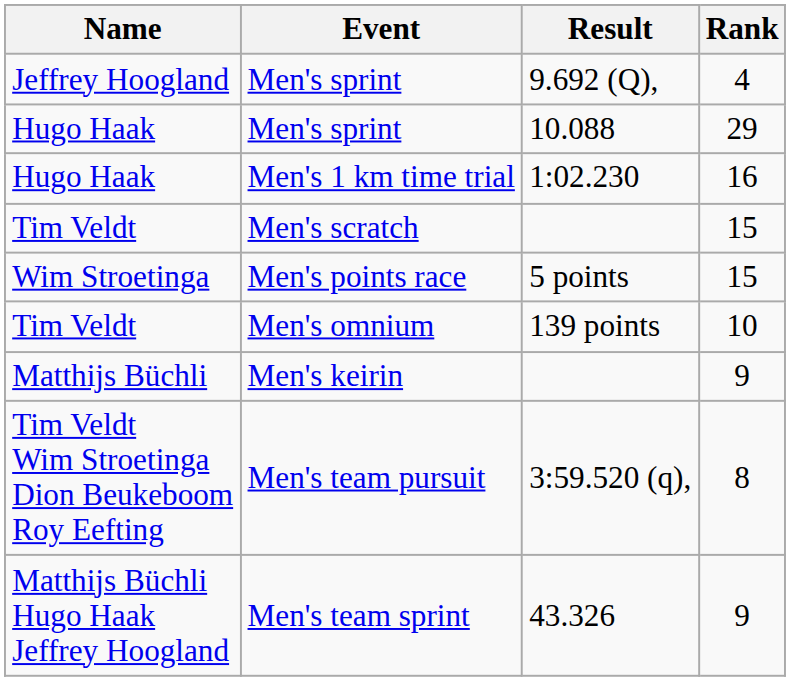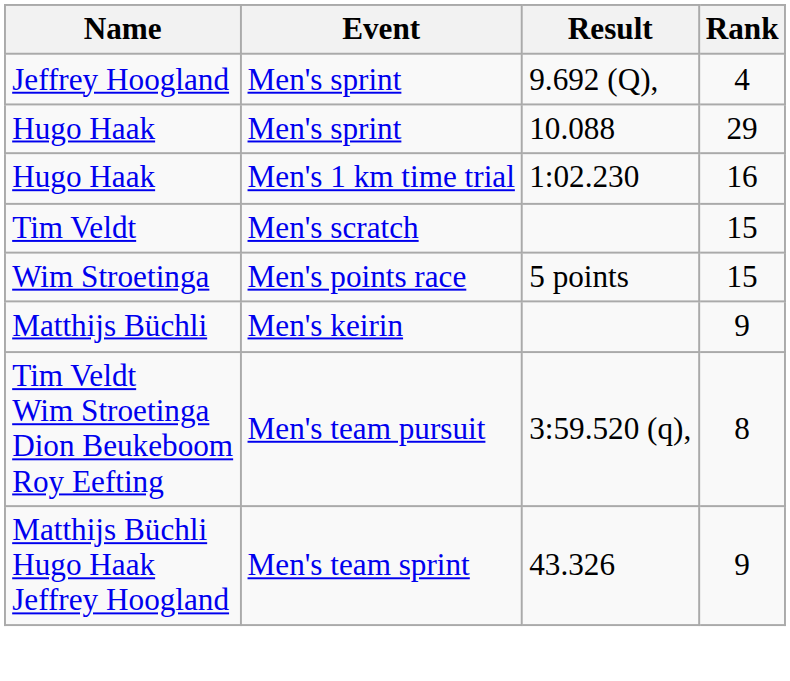 <table class="wikitable sortable">
 <tr>
 <th>Name</th>
 <th>Event</th>
 <th>Result</th>
 <th>Rank</th>
 </tr>
 <tr>
 <td><a href='#'>Jeffrey Hoogland</a></td>
 <td><a href='#'>Men's sprint</a></td>
 <td>9.692 (Q),</td>
 <td align=center>4</td>
 </tr>
 <tr>
 <td><a href='#'>Hugo Haak</a></td>
 <td><a href='#'>Men's sprint</a></td>
 <td>10.088</td>
 <td align=center>29</td>
 </tr>
 <tr>
 <td><a href='#'>Hugo Haak</a></td>
 <td><a href='#'>Men's 1 km time trial</a></td>
 <td>1:02.230</td>
 <td align=center>16</td>
 </tr>
 <tr>
 <td><a href='#'>Tim Veldt</a></td>
 <td><a href='#'>Men's scratch</a></td>
 <td></td>
 <td align=center>15</td>
 </tr>
 <tr>
 <td><a href='#'>Wim Stroetinga</a></td>
 <td><a href='#'>Men's points race</a></td>
 <td>5 points</td>
 <td align=center>15</td>
 </tr>
 <tr>
-<td><a href='#'>Tim Veldt</a></td>
-<td><a href='#'>Men's omnium</a></td>
-<td>139 points</td>
-<td align=center>10</td>
-</tr>
-<tr>
 <td><a href='#'>Matthijs Büchli</a></td>
 <td><a href='#'>Men's keirin</a></td>
 <td></td>
 <td align=center>9</td>
 </tr>
 <tr>
 <td><a href='#'>Tim Veldt</a><br><a href='#'>Wim Stroetinga</a><br><a href='#'>Dion Beukeboom</a><br><a href='#'>Roy Eefting</a></td>
 <td><a href='#'>Men's team pursuit</a></td>
 <td>3:59.520 (q),</td>
 <td align=center>8</td>
 </tr>
 <tr>
 <td><a href='#'>Matthijs Büchli</a><br><a href='#'>Hugo Haak</a><br><a href='#'>Jeffrey Hoogland</a></td>
 <td><a href='#'>Men's team sprint</a></td>
 <td>43.326</td>
 <td align=center>9</td>
 </tr>
 </table>
